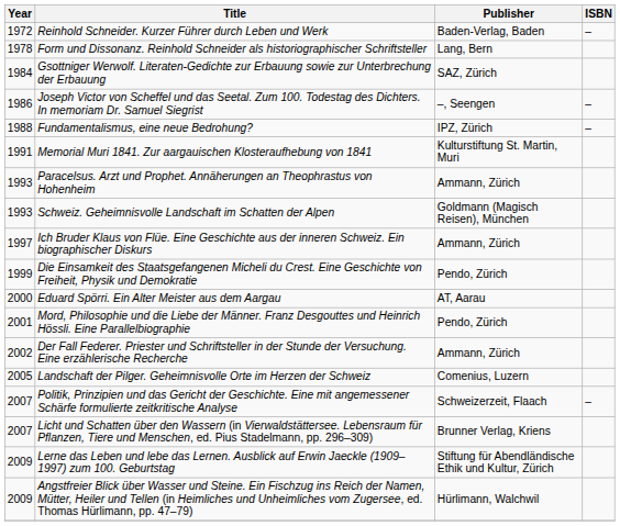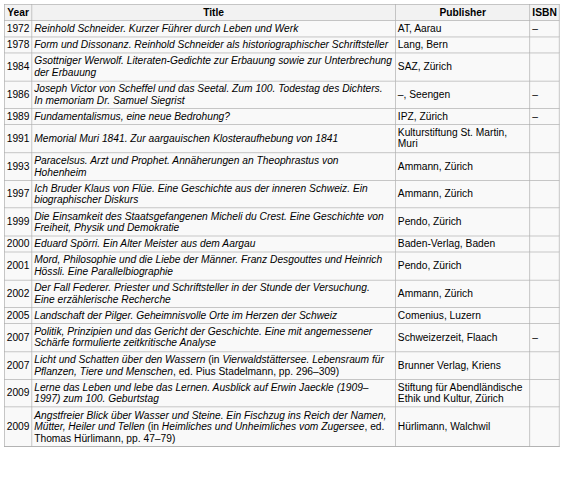 <table class="wikitable">
 <tr>
 <th>Year</th>
 <th>Title</th>
 <th>Publisher</th>
 <th>ISBN</th>
 </tr>
 <tr>
 <td>1972</td>
 <td><em>Reinhold Schneider. Kurzer Führer durch Leben und Werk</em></td>
-<td>Baden-Verlag, Baden</td>
+<td>AT, Aarau</td>
 <td>–</td>
 </tr>
 <tr>
 <td>1978</td>
 <td><em>Form und Dissonanz. Reinhold Schneider als historiographischer Schriftsteller</em></td>
 <td>Lang, Bern</td>
 <td></td>
 </tr>
 <tr>
 <td>1984</td>
 <td><em>Gsottniger Werwolf. Literaten-Gedichte zur Erbauung sowie zur Unterbrechung der Erbauung</em></td>
 <td>SAZ, Zürich</td>
 <td></td>
 </tr>
 <tr>
 <td>1986</td>
 <td><em>Joseph Victor von Scheffel und das Seetal. Zum 100. Todestag des Dichters. In memoriam Dr. Samuel Siegrist</em></td>
 <td>–, Seengen</td>
 <td>–</td>
 </tr>
 <tr>
-<td>1988</td>
+<td>1989</td>
 <td><em>Fundamentalismus, eine neue Bedrohung?</em></td>
 <td>IPZ, Zürich</td>
 <td>–</td>
 </tr>
 <tr>
 <td>1991</td>
 <td><em>Memorial Muri 1841. Zur aargauischen Klosteraufhebung von 1841</em></td>
 <td>Kulturstiftung St. Martin, Muri</td>
 <td></td>
 </tr>
 <tr>
 <td>1993</td>
 <td><em>Paracelsus. Arzt und Prophet. Annäherungen an Theophrastus von Hohenheim</em></td>
 <td>Ammann, Zürich</td>
 <td></td>
 </tr>
 <tr>
-<td>1993</td>
-<td><em>Schweiz. Geheimnisvolle Landschaft im Schatten der Alpen</em></td>
-<td>Goldmann (Magisch Reisen), München</td>
-<td></td>
-</tr>
-<tr>
 <td>1997</td>
 <td><em>Ich Bruder Klaus von Flüe. Eine Geschichte aus der inneren Schweiz. Ein biographischer Diskurs</em></td>
 <td>Ammann, Zürich</td>
 <td></td>
 </tr>
 <tr>
 <td>1999</td>
 <td><em>Die Einsamkeit des Staatsgefangenen Micheli du Crest. Eine Geschichte von Freiheit, Physik und Demokratie</em></td>
 <td>Pendo, Zürich</td>
 <td></td>
 </tr>
 <tr>
 <td>2000</td>
 <td><em>Eduard Spörri. Ein Alter Meister aus dem Aargau</em></td>
-<td>AT, Aarau</td>
+<td>Baden-Verlag, Baden</td>
 <td></td>
 </tr>
 <tr>
 <td>2001</td>
 <td><em>Mord, Philosophie und die Liebe der Männer. Franz Desgouttes und Heinrich Hössli. Eine Parallelbiographie</em></td>
 <td>Pendo, Zürich</td>
 <td></td>
 </tr>
 <tr>
 <td>2002</td>
 <td><em>Der Fall Federer. Priester und Schriftsteller in der Stunde der Versuchung. Eine erzählerische Recherche</em></td>
 <td>Ammann, Zürich</td>
 <td></td>
 </tr>
 <tr>
 <td>2005</td>
 <td><em>Landschaft der Pilger. Geheimnisvolle Orte im Herzen der Schweiz</em></td>
 <td>Comenius, Luzern</td>
 <td></td>
 </tr>
 <tr>
 <td>2007</td>
 <td><em>Politik, Prinzipien und das Gericht der Geschichte. Eine mit angemessener Schärfe formulierte zeitkritische Analyse</em></td>
 <td>Schweizerzeit, Flaach</td>
 <td>–</td>
 </tr>
 <tr>
 <td>2007</td>
 <td><em>Licht und Schatten über den Wassern</em> (in <em>Vierwaldstättersee. Lebensraum für Pflanzen, Tiere und Menschen</em>, ed. Pius Stadelmann, pp. 296–309)</td>
 <td>Brunner Verlag, Kriens</td>
 <td></td>
 </tr>
 <tr>
 <td>2009</td>
 <td><em>Lerne das Leben und lebe das Lernen. Ausblick auf Erwin Jaeckle (1909–1997) zum 100. Geburtstag</em></td>
 <td>Stiftung für Abendländische Ethik und Kultur, Zürich</td>
 <td></td>
 </tr>
 <tr>
 <td>2009</td>
 <td><em>Angstfreier Blick über Wasser und Steine. Ein Fischzug ins Reich der Namen, Mütter, Heiler und Tellen</em> (in <em>Heimliches und Unheimliches vom Zugersee</em>, ed. Thomas Hürlimann, pp. 47–79)</td>
 <td>Hürlimann, Walchwil</td>
 <td></td>
 </tr>
 <tr>
 </tr>
 </table>
